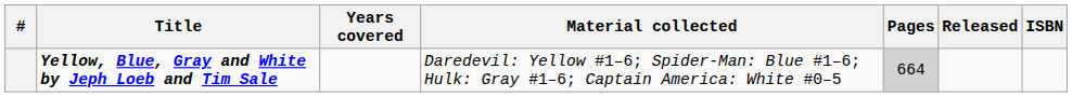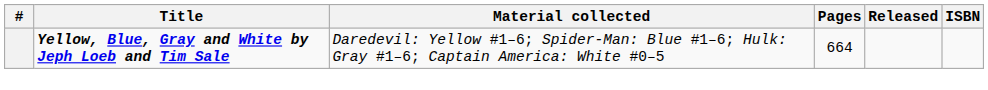 <table class="wikitable sortable" width=99%>
 <tr>
 <th class="unsortable" width=20px>#</th>
 <th>Title</th>
-<th>Years covered</th>
 <th class="unsortable">Material collected</th>
 <th>Pages</th>
 <th>Released</th>
 <th class="unsortable">ISBN</th>
 </tr>
 <tr>
 <th style="background-color: light grey;"></th>
 <td><strong><em>Yellow, <a href='#'>Blue</a>, <a href='#'>Gray</a> and <a href='#'>White</a> by <a href='#'>Jeph Loeb</a> and <a href='#'>Tim Sale</a></em></strong></td>
-<td></td>
 <td><em>Daredevil: Yellow</em> #1–6; <em>Spider-Man: Blue</em> #1–6; <em>Hulk: Gray</em> #1–6; <em>Captain America: White</em> #0–5</td>
-<td style="background: lightgrey; text-align: center;">664</td>
+<td style="text-align: center;">664</td>
 <td></td>
 <td></td>
 </tr>
 </table>
